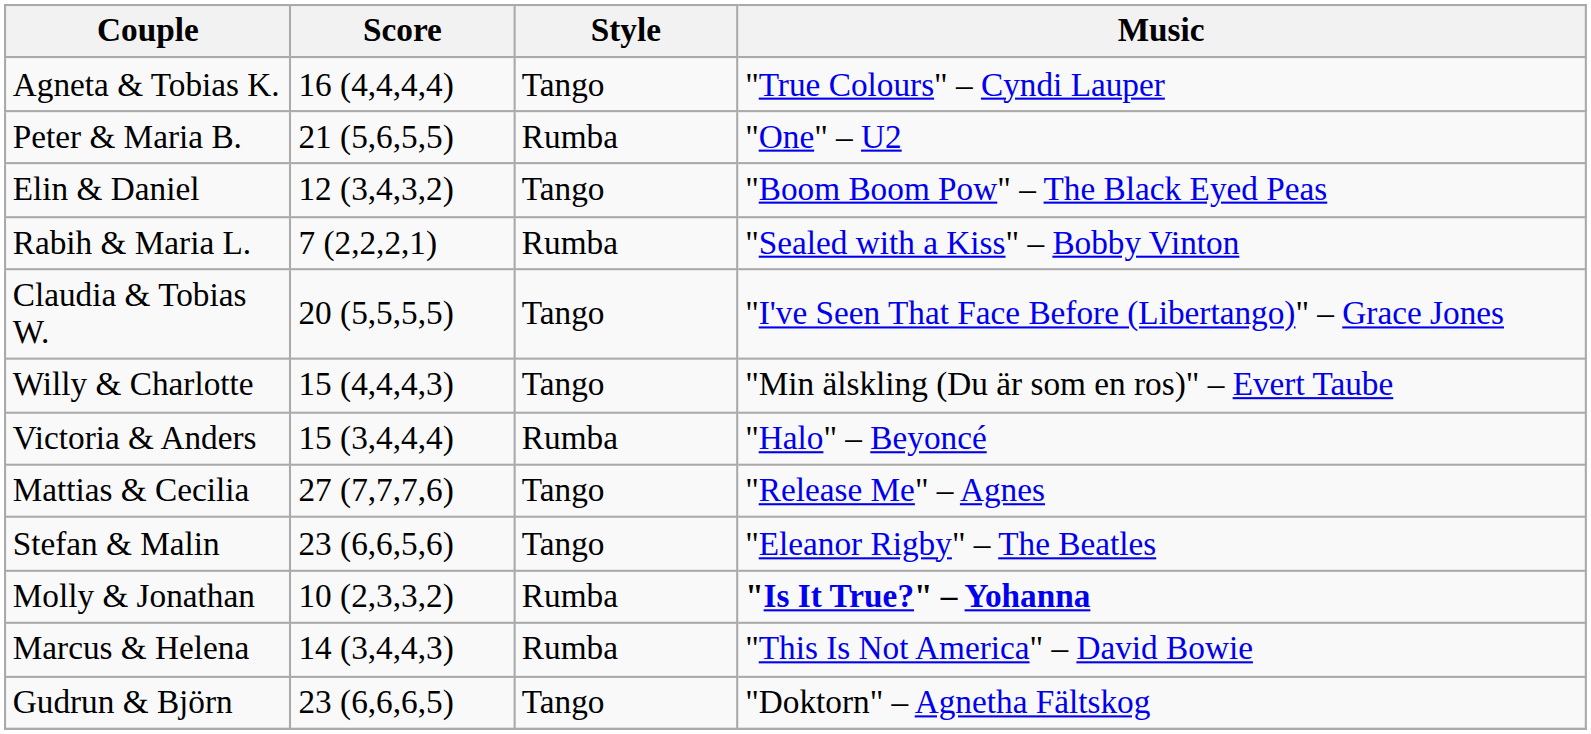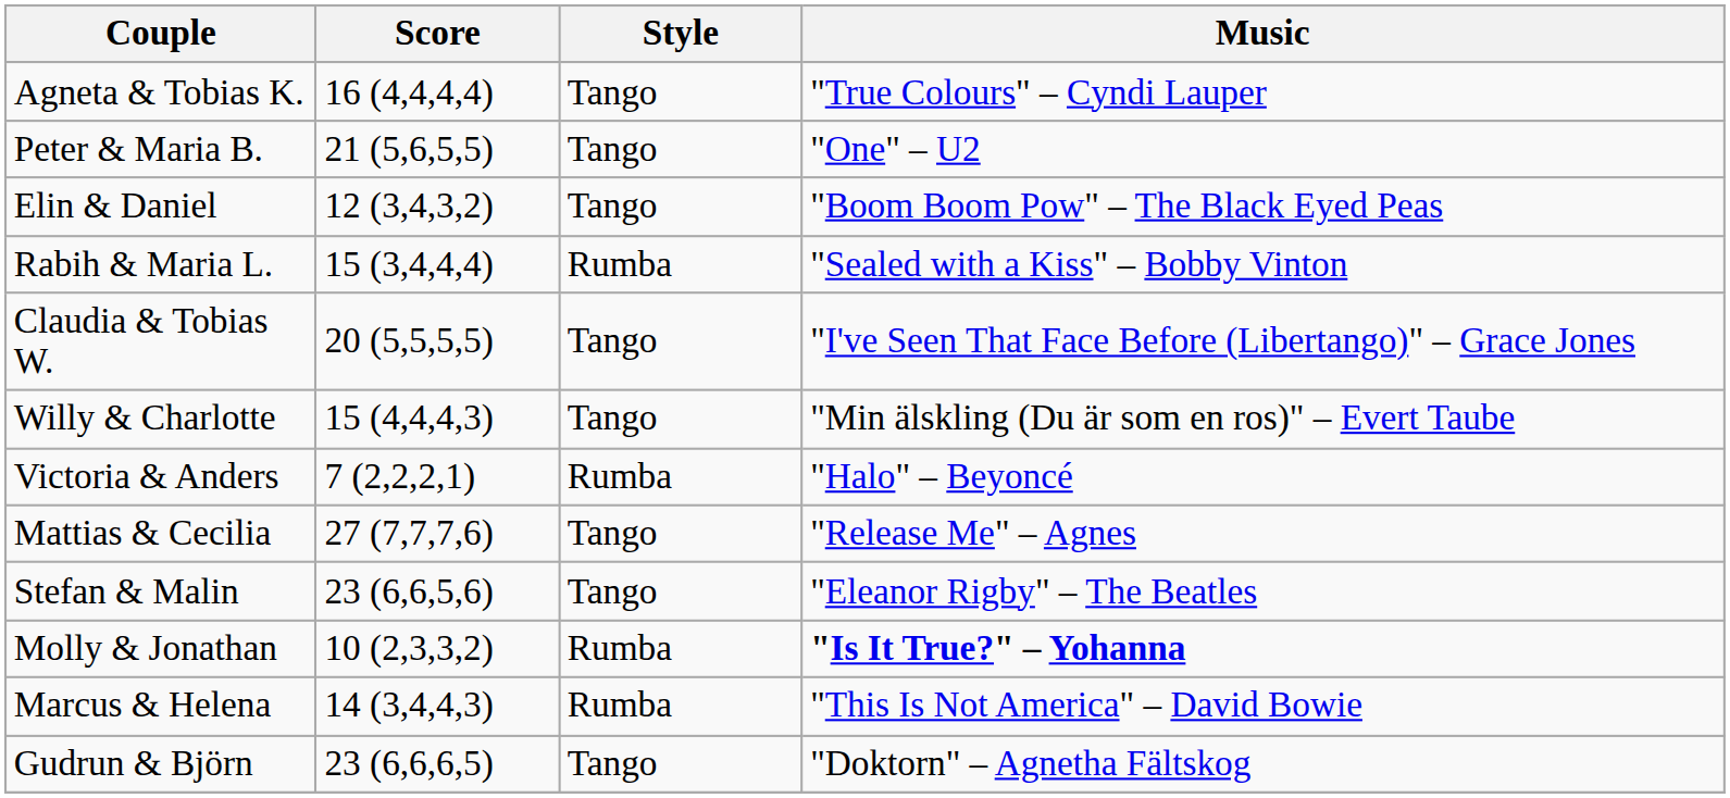 <table class="wikitable">
 <tr>
 <th width="130">Couple</th>
 <th width="100">Score</th>
 <th width="100">Style</th>
 <th width="400">Music</th>
 </tr>
 <tr>
 <td>Agneta & Tobias K.</td>
 <td>16 (4,4,4,4)</td>
 <td>Tango</td>
 <td>"<a href='#'>True Colours</a>" – <a href='#'>Cyndi Lauper</a></td>
 </tr>
 <tr>
 <td>Peter & Maria B.</td>
 <td>21 (5,6,5,5)</td>
-<td>Rumba</td>
+<td>Tango</td>
 <td>"<a href='#'>One</a>" – <a href='#'>U2</a></td>
 </tr>
 <tr>
 <td>Elin & Daniel</td>
 <td>12 (3,4,3,2)</td>
 <td>Tango</td>
 <td>"<a href='#'>Boom Boom Pow</a>" – <a href='#'>The Black Eyed Peas</a></td>
 </tr>
 <tr>
 <td>Rabih & Maria L.</td>
-<td>7 (2,2,2,1)</td>
+<td>15 (3,4,4,4)</td>
 <td>Rumba</td>
 <td>"<a href='#'>Sealed with a Kiss</a>" – <a href='#'>Bobby Vinton</a></td>
 </tr>
 <tr>
 <td>Claudia & Tobias W.</td>
 <td>20 (5,5,5,5)</td>
 <td>Tango</td>
 <td>"<a href='#'>I've Seen That Face Before (Libertango)</a>" – <a href='#'>Grace Jones</a></td>
 </tr>
 <tr>
 <td>Willy & Charlotte</td>
 <td>15 (4,4,4,3)</td>
 <td>Tango</td>
 <td>"Min älskling (Du är som en ros)" – <a href='#'>Evert Taube</a></td>
 </tr>
 <tr>
 <td>Victoria & Anders</td>
-<td>15 (3,4,4,4)</td>
+<td>7 (2,2,2,1)</td>
 <td>Rumba</td>
 <td>"<a href='#'>Halo</a>" – <a href='#'>Beyoncé</a></td>
 </tr>
 <tr>
 <td>Mattias & Cecilia</td>
 <td>27 (7,7,7,6)</td>
 <td>Tango</td>
 <td>"<a href='#'>Release Me</a>" – <a href='#'>Agnes</a></td>
 </tr>
 <tr>
 <td>Stefan & Malin</td>
 <td>23 (6,6,5,6)</td>
 <td>Tango</td>
 <td>"<a href='#'>Eleanor Rigby</a>" – <a href='#'>The Beatles</a></td>
 </tr>
 <tr>
 <td>Molly & Jonathan</td>
 <td>10 (2,3,3,2)</td>
 <td>Rumba</td>
 <td><strong>"<a href='#'>Is It True?</a>" – <a href='#'>Yohanna</a></strong></td>
 </tr>
 <tr>
 <td>Marcus & Helena</td>
 <td>14 (3,4,4,3)</td>
 <td>Rumba</td>
 <td>"<a href='#'>This Is Not America</a>" – <a href='#'>David Bowie</a></td>
 </tr>
 <tr>
 <td>Gudrun & Björn</td>
 <td>23 (6,6,6,5)</td>
 <td>Tango</td>
 <td>"Doktorn" – <a href='#'>Agnetha Fältskog</a></td>
 </tr>
 <tr>
 </tr>
 </table>
